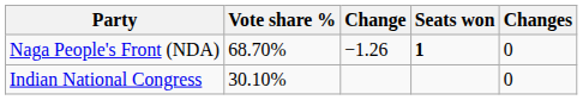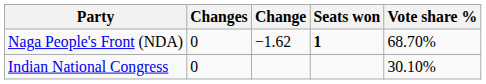 <table class="wikitable sortable">
 <tr>
 <th>Party</th>
-<th>Vote share %</th>
+<th>Changes</th>
 <th>Change</th>
 <th>Seats won</th>
-<th>Changes</th>
+<th>Vote share %</th>
 </tr>
 <tr>
 <td><a href='#'>Naga People's Front</a> (NDA)</td>
+<td>0</td>
+<td>−1.62</td>
+<td><strong>1</strong></td>
 <td>68.70%</td>
-<td>−1.26</td>
-<td><strong>1</strong></td>
-<td>0</td>
 </tr>
 <tr>
 <td><a href='#'>Indian National Congress</a></td>
-<td>30.10%</td>
+<td>0</td>
 <td></td>
 <td></td>
-<td>0</td>
+<td>30.10%</td>
 </tr>
 </table>
